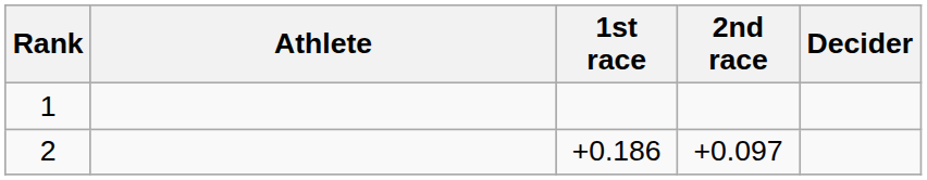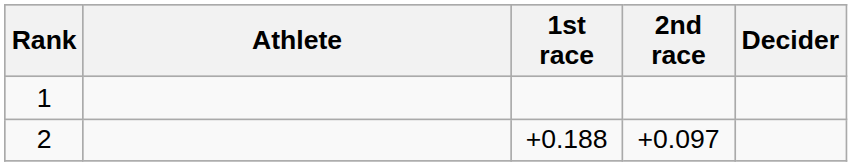 <table class=wikitable style="text-align:center">
 <tr>
 <th width=40>Rank</th>
 <th width=250>Athlete</th>
 <th width=60>1st race</th>
 <th width=60>2nd race</th>
 <th width=60>Decider</th>
 </tr>
 <tr>
 <td>1</td>
 <td align=left></td>
 <td></td>
 <td></td>
 <td></td>
 </tr>
 <tr>
 <td>2</td>
 <td align=left></td>
-<td>+0.186</td>
+<td>+0.188</td>
 <td>+0.097</td>
 <td></td>
 </tr>
 </table>
